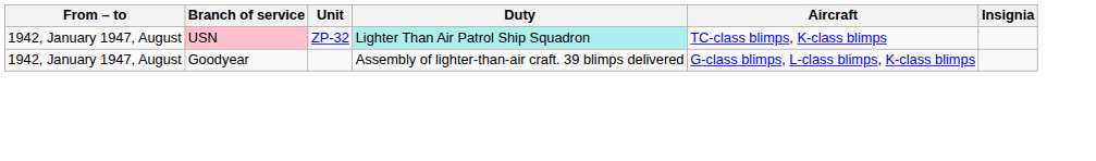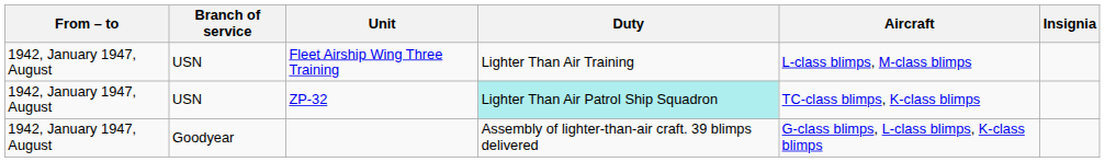 <table class="wikitable sortable">
 <tr>
 <th>From – to</th>
 <th>Branch of service</th>
 <th>Unit</th>
 <th>Duty</th>
 <th>Aircraft</th>
 <th>Insignia</th>
 </tr>
 <tr>
 <td>1942, January 1947, August</td>
-<td style="background: pink;">USN</td>
+<td>USN</td>
+<td><a href='#'>Fleet Airship Wing Three Training</a></td>
+<td>Lighter Than Air Training</td>
+<td><a href='#'>L-class blimps</a>, <a href='#'>M-class blimps</a></td>
+<td></td>
+</tr>
+<tr>
+<td>1942, January 1947, August</td>
+<td>USN</td>
 <td><a href='#'>ZP-32</a></td>
 <td style="background: paleturquoise;">Lighter Than Air Patrol Ship Squadron</td>
 <td><a href='#'>TC-class blimps</a>, <a href='#'>K-class blimps</a></td>
 <td></td>
 </tr>
 <tr>
 <td>1942, January 1947, August</td>
 <td>Goodyear</td>
 <td></td>
 <td>Assembly of lighter-than-air craft. 39 blimps delivered</td>
 <td><a href='#'>G-class blimps</a>, <a href='#'>L-class blimps</a>, <a href='#'>K-class blimps</a></td>
 <td></td>
 </tr>
 </table>
